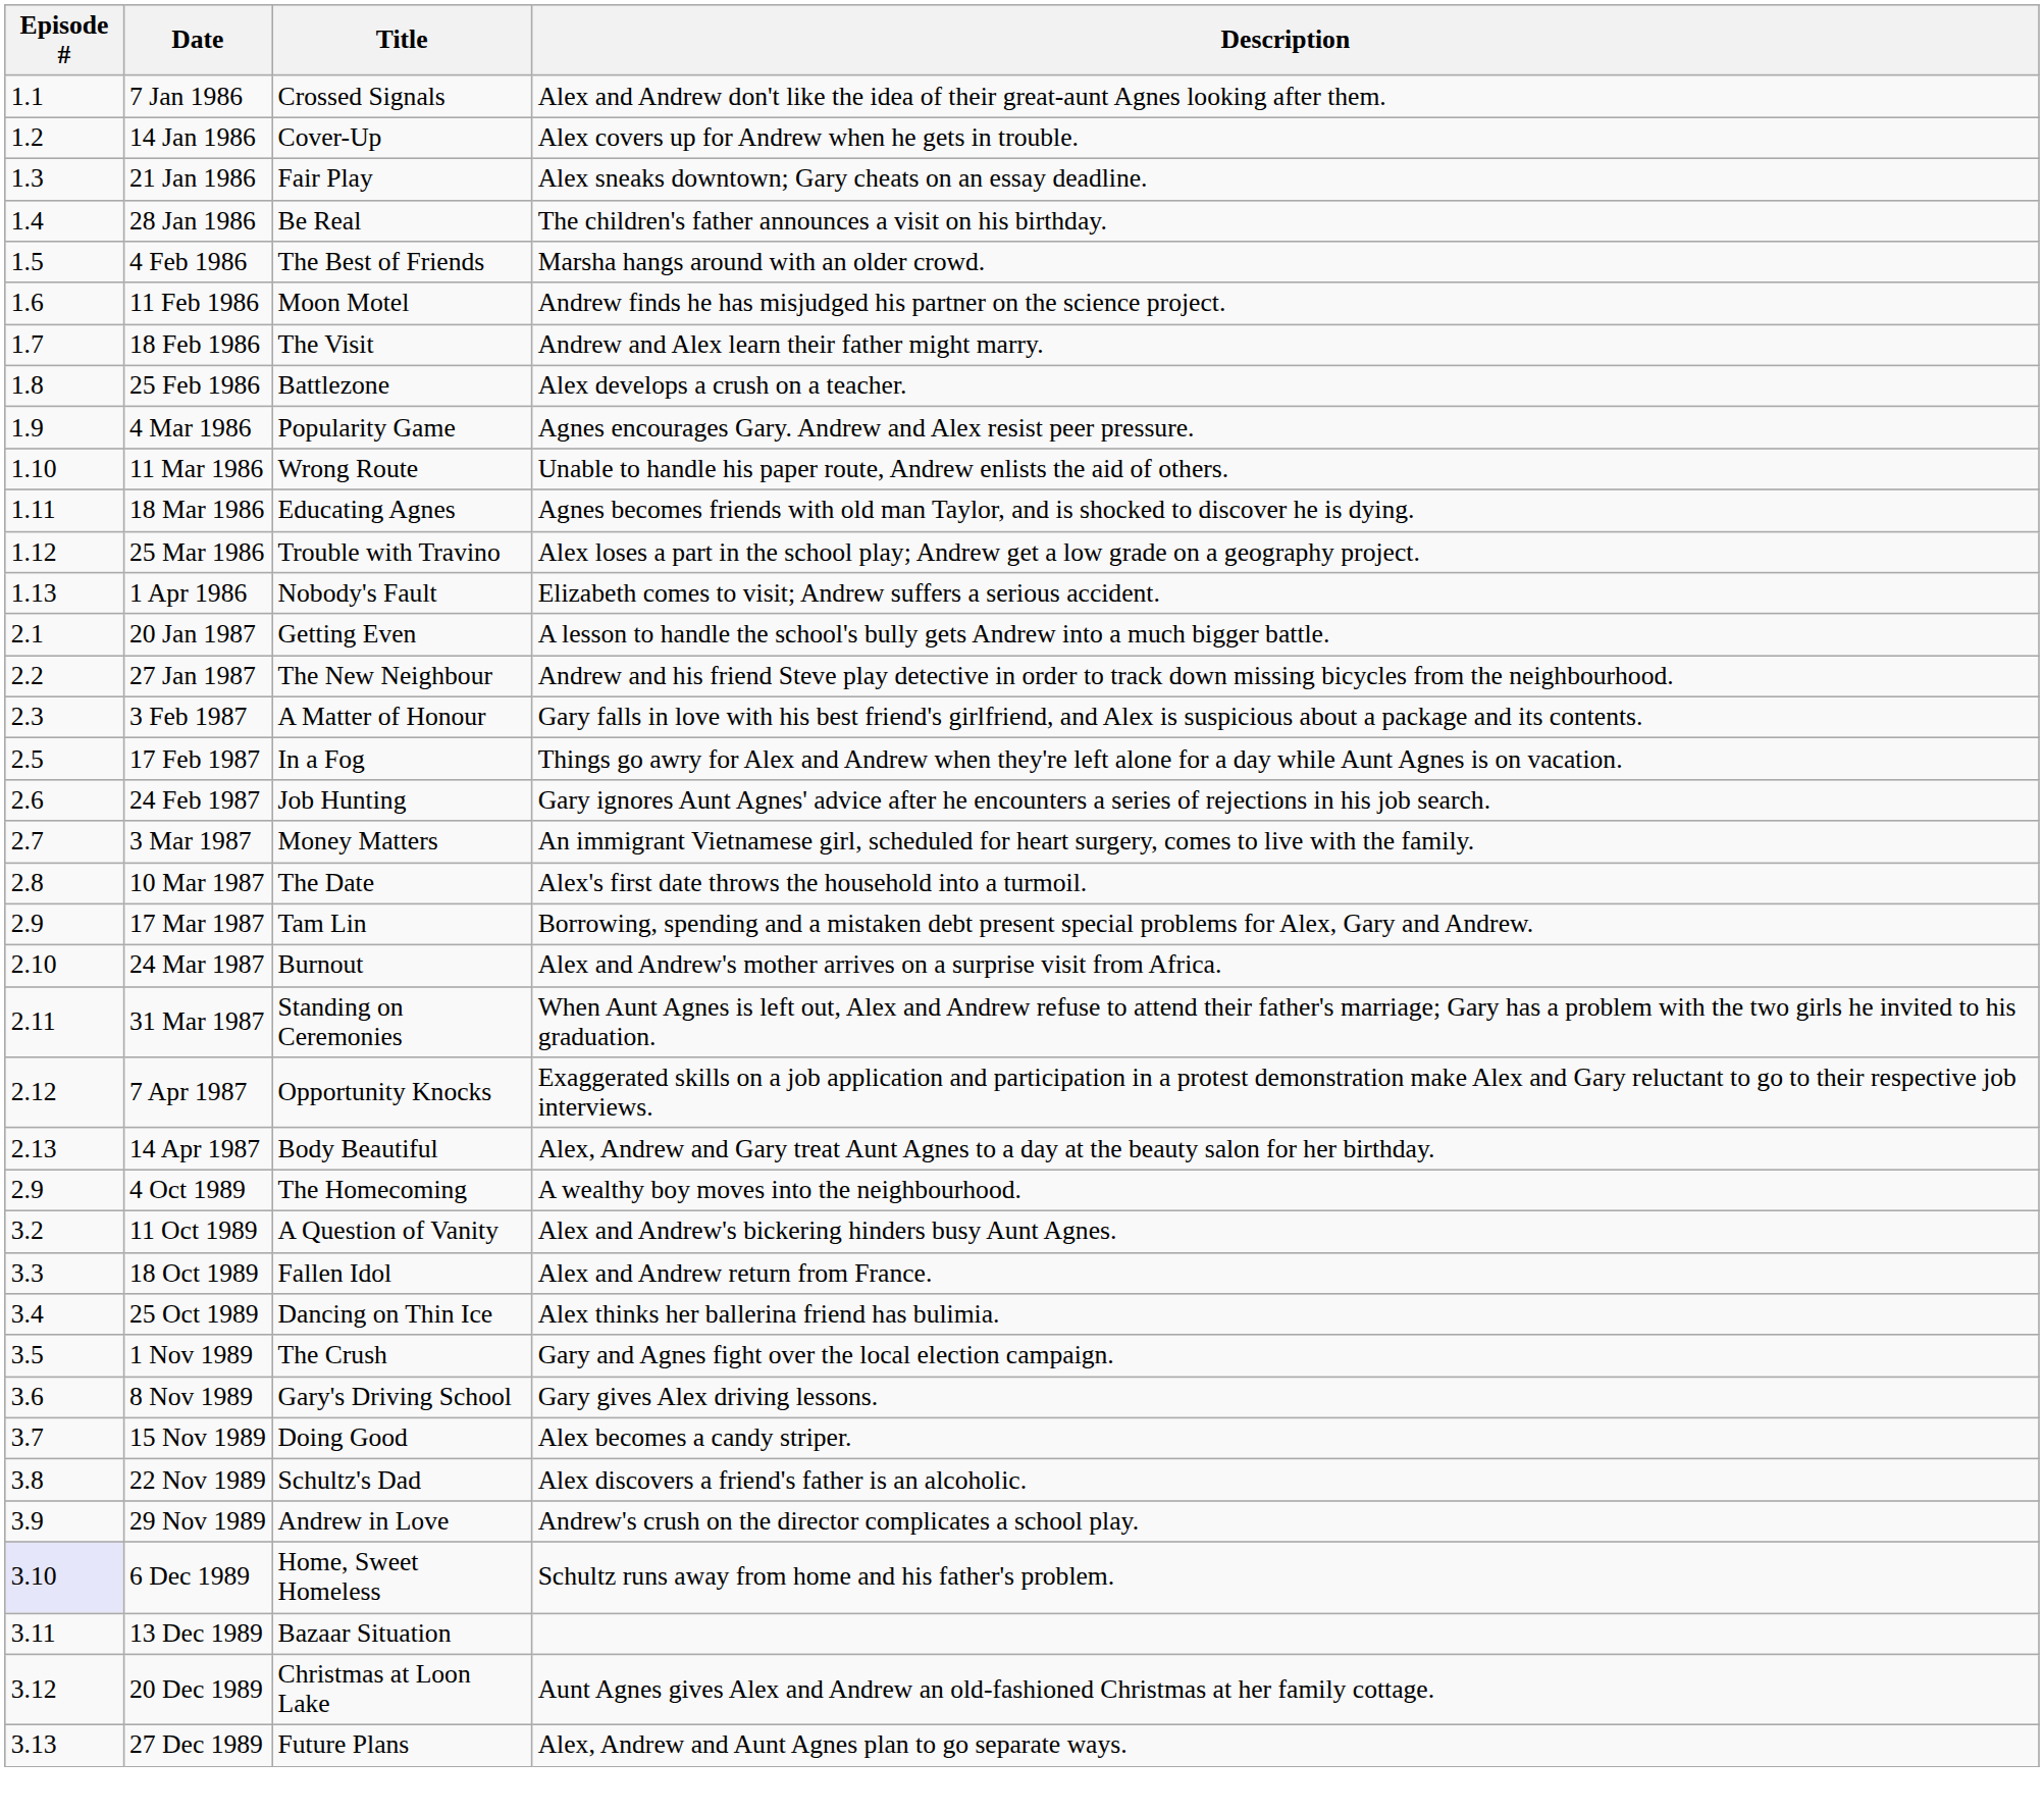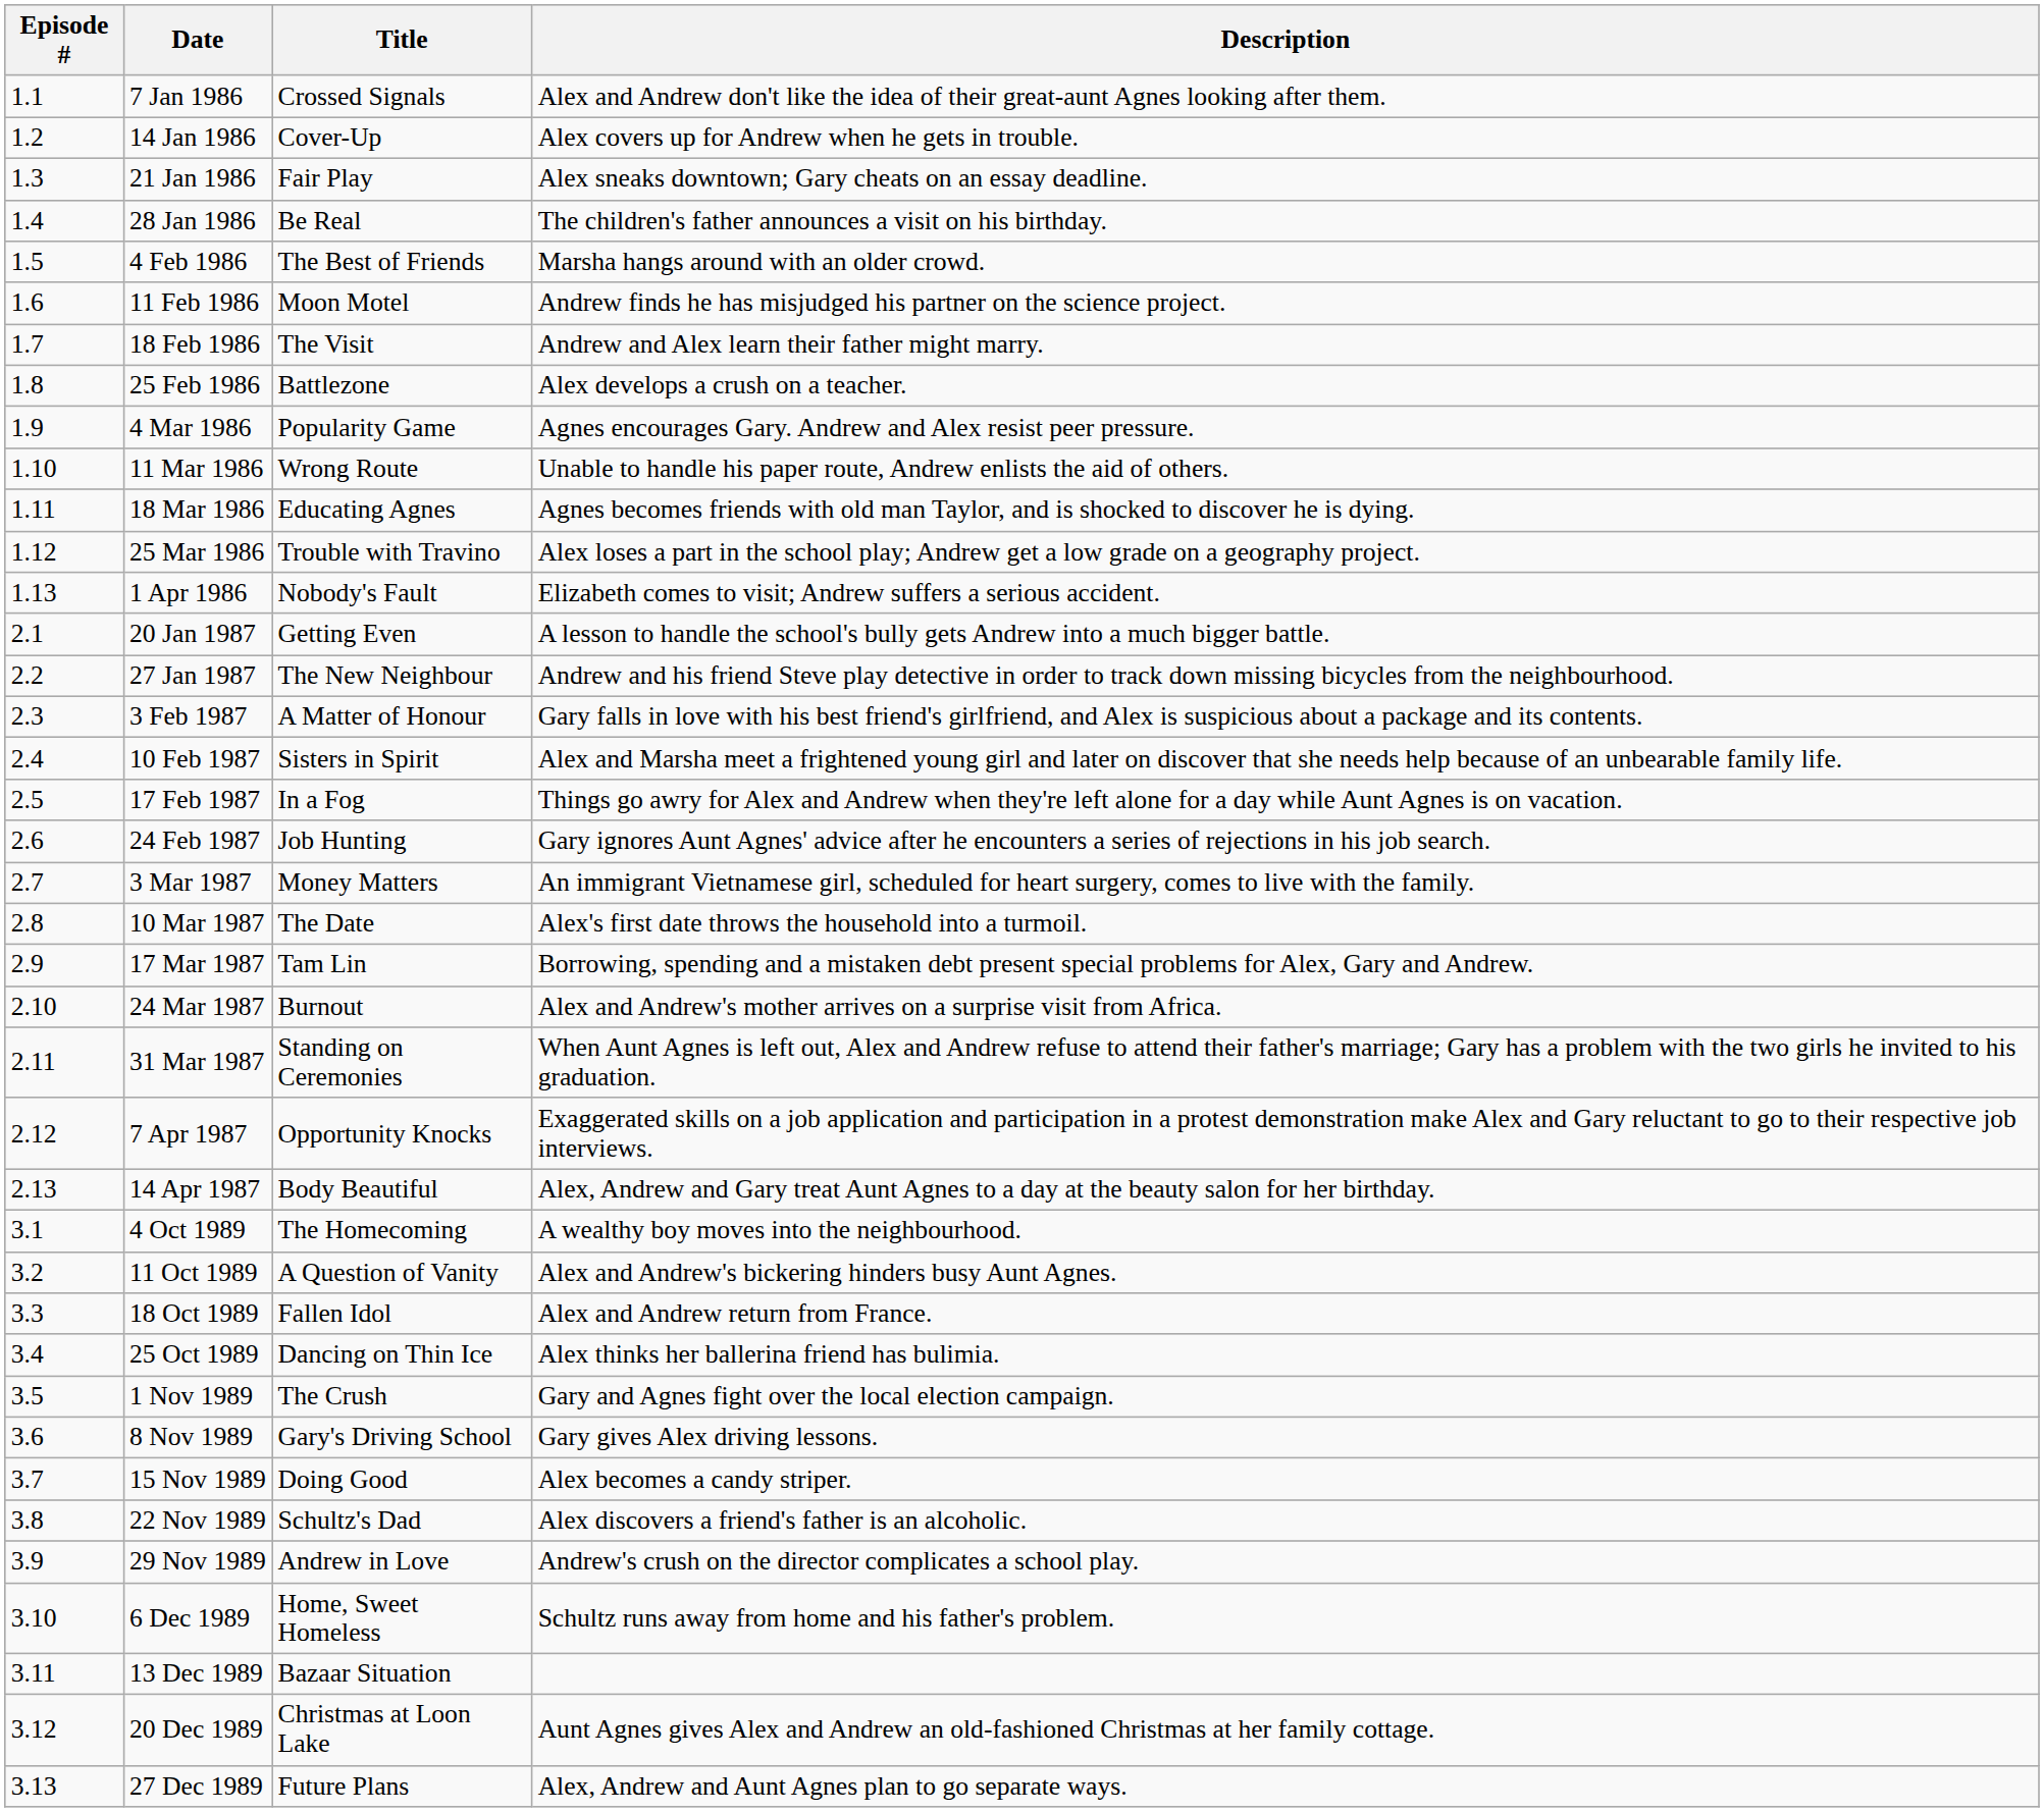 <table class="wikitable plainrowheaders" style="text-align:left; width:auto">
 <tr>
 <th scope="col" rowspan="1">Episode #</th>
 <th scope="col" rowspan="1">Date</th>
 <th scope="col" rowspan="1">Title</th>
 <th scope="col" rowspan="1">Description</th>
 </tr>
 <tr>
 <td>1.1</td>
 <td style="white-space: nowrap;">7 Jan 1986</td>
 <td>Crossed Signals</td>
 <td>Alex and Andrew don't like the idea of their great-aunt Agnes looking after them.</td>
 </tr>
 <tr>
 <td>1.2</td>
 <td style="white-space: nowrap;">14 Jan 1986</td>
 <td>Cover-Up</td>
 <td>Alex covers up for Andrew when he gets in trouble.</td>
 </tr>
 <tr>
 <td>1.3</td>
 <td style="white-space: nowrap;">21 Jan 1986</td>
 <td>Fair Play</td>
 <td>Alex sneaks downtown; Gary cheats on an essay deadline.</td>
 </tr>
 <tr>
 <td>1.4</td>
 <td style="white-space: nowrap;">28 Jan 1986</td>
 <td>Be Real</td>
 <td>The children's father announces a visit on his birthday.</td>
 </tr>
 <tr>
 <td>1.5</td>
 <td style="white-space: nowrap;">4 Feb 1986</td>
 <td>The Best of Friends</td>
 <td>Marsha hangs around with an older crowd.</td>
 </tr>
 <tr>
 <td>1.6</td>
 <td style="white-space: nowrap;">11 Feb 1986</td>
 <td>Moon Motel</td>
 <td>Andrew finds he has misjudged his partner on the science project.</td>
 </tr>
 <tr>
 <td>1.7</td>
 <td style="white-space: nowrap;">18 Feb 1986</td>
 <td>The Visit</td>
 <td>Andrew and Alex learn their father might marry.</td>
 </tr>
 <tr>
 <td>1.8</td>
 <td style="white-space: nowrap;">25 Feb 1986</td>
 <td>Battlezone</td>
 <td>Alex develops a crush on a teacher.</td>
 </tr>
 <tr>
 <td>1.9</td>
 <td style="white-space: nowrap;">4 Mar 1986</td>
 <td>Popularity Game</td>
 <td>Agnes encourages Gary. Andrew and Alex resist peer pressure.</td>
 </tr>
 <tr>
 <td>1.10</td>
 <td style="white-space: nowrap;">11 Mar 1986</td>
 <td>Wrong Route</td>
 <td>Unable to handle his paper route, Andrew enlists the aid of others.</td>
 </tr>
 <tr>
 <td>1.11</td>
 <td style="white-space: nowrap;">18 Mar 1986</td>
 <td>Educating Agnes</td>
 <td>Agnes becomes friends with old man Taylor, and is shocked to discover he is dying.</td>
 </tr>
 <tr>
 <td>1.12</td>
 <td style="white-space: nowrap;">25 Mar 1986</td>
 <td>Trouble with Travino</td>
 <td>Alex loses a part in the school play; Andrew get a low grade on a geography project.</td>
 </tr>
 <tr>
 <td style="white-space: nowrap;">1.13</td>
 <td>1 Apr 1986</td>
 <td>Nobody's Fault</td>
 <td>Elizabeth comes to visit; Andrew suffers a serious accident.</td>
 </tr>
 <tr>
 <td>2.1</td>
 <td style="white-space: nowrap;">20 Jan 1987</td>
 <td>Getting Even</td>
 <td>A lesson to handle the school's bully gets Andrew into a much bigger battle.</td>
 </tr>
 <tr>
 <td>2.2</td>
 <td style="white-space: nowrap;">27 Jan 1987</td>
 <td>The New Neighbour</td>
 <td>Andrew and his friend Steve play detective in order to track down missing bicycles from the neighbourhood.</td>
 </tr>
 <tr>
 <td>2.3</td>
 <td style="white-space: nowrap;">3 Feb 1987</td>
 <td>A Matter of Honour</td>
 <td>Gary falls in love with his best friend's girlfriend, and Alex is suspicious about a package and its contents.</td>
 </tr>
 <tr>
+<td>2.4</td>
+<td style="white-space: nowrap;">10 Feb 1987</td>
+<td>Sisters in Spirit</td>
+<td>Alex and Marsha meet a frightened young girl and later on discover that she needs help because of an unbearable family life.</td>
+</tr>
+<tr>
 <td>2.5</td>
 <td style="white-space: nowrap;">17 Feb 1987</td>
 <td>In a Fog</td>
 <td>Things go awry for Alex and Andrew when they're left alone for a day while Aunt Agnes is on vacation.</td>
 </tr>
 <tr>
 <td>2.6</td>
 <td style="white-space: nowrap;">24 Feb 1987</td>
 <td>Job Hunting</td>
 <td>Gary ignores Aunt Agnes' advice after he encounters a series of rejections in his job search.</td>
 </tr>
 <tr>
 <td>2.7</td>
 <td style="white-space: nowrap;">3 Mar 1987</td>
 <td>Money Matters</td>
 <td>An immigrant Vietnamese girl, scheduled for heart surgery, comes to live with the family.</td>
 </tr>
 <tr>
 <td>2.8</td>
 <td style="white-space: nowrap;">10 Mar 1987</td>
 <td>The Date</td>
 <td>Alex's first date throws the household into a turmoil.</td>
 </tr>
 <tr>
 <td>2.9</td>
 <td style="white-space: nowrap;">17 Mar 1987</td>
 <td>Tam Lin</td>
 <td>Borrowing, spending and a mistaken debt present special problems for Alex, Gary and Andrew.</td>
 </tr>
 <tr>
 <td>2.10</td>
 <td style="white-space: nowrap;">24 Mar 1987</td>
 <td>Burnout</td>
 <td>Alex and Andrew's mother arrives on a surprise visit from Africa.</td>
 </tr>
 <tr>
 <td>2.11</td>
 <td style="white-space: nowrap;">31 Mar 1987</td>
 <td>Standing on Ceremonies</td>
 <td>When Aunt Agnes is left out, Alex and Andrew refuse to attend their father's marriage; Gary has a problem with the two girls he invited to his graduation.</td>
 </tr>
 <tr>
 <td>2.12</td>
 <td style="white-space: nowrap;">7 Apr 1987</td>
 <td>Opportunity Knocks</td>
 <td>Exaggerated skills on a job application and participation in a protest demonstration make Alex and Gary reluctant to go to their respective job interviews.</td>
 </tr>
 <tr>
 <td>2.13</td>
 <td style="white-space: nowrap;">14 Apr 1987</td>
 <td>Body Beautiful</td>
 <td>Alex, Andrew and Gary treat Aunt Agnes to a day at the beauty salon for her birthday.</td>
 </tr>
 <tr>
-<td>2.9</td>
+<td>3.1</td>
 <td style="white-space: nowrap;">4 Oct 1989</td>
 <td>The Homecoming</td>
 <td>A wealthy boy moves into the neighbourhood.</td>
 </tr>
 <tr>
 <td>3.2</td>
 <td style="white-space: nowrap;">11 Oct 1989</td>
 <td>A Question of Vanity</td>
 <td>Alex and Andrew's bickering hinders busy Aunt Agnes.</td>
 </tr>
 <tr>
 <td>3.3</td>
 <td style="white-space: nowrap;">18 Oct 1989</td>
 <td>Fallen Idol</td>
 <td>Alex and Andrew return from France.</td>
 </tr>
 <tr>
 <td>3.4</td>
 <td style="white-space: nowrap;">25 Oct 1989</td>
 <td>Dancing on Thin Ice</td>
 <td>Alex thinks her ballerina friend has bulimia.</td>
 </tr>
 <tr>
 <td>3.5</td>
 <td style="white-space: nowrap;">1 Nov 1989</td>
 <td>The Crush</td>
 <td>Gary and Agnes fight over the local election campaign.</td>
 </tr>
 <tr>
 <td>3.6</td>
 <td style="white-space: nowrap;">8 Nov 1989</td>
 <td>Gary's Driving School</td>
 <td>Gary gives Alex driving lessons.</td>
 </tr>
 <tr>
 <td>3.7</td>
 <td style="white-space: nowrap;">15 Nov 1989</td>
 <td>Doing Good</td>
 <td>Alex becomes a candy striper.</td>
 </tr>
 <tr>
 <td>3.8</td>
 <td style="white-space: nowrap;">22 Nov 1989</td>
 <td>Schultz's Dad</td>
 <td>Alex discovers a friend's father is an alcoholic.</td>
 </tr>
 <tr>
 <td>3.9</td>
 <td style="white-space: nowrap;">29 Nov 1989</td>
 <td>Andrew in Love</td>
 <td>Andrew's crush on the director complicates a school play.</td>
 </tr>
 <tr>
-<td style="background: lavender;">3.10</td>
+<td>3.10</td>
 <td style="white-space: nowrap;">6 Dec 1989</td>
 <td>Home, Sweet Homeless</td>
 <td>Schultz runs away from home and his father's problem.</td>
 </tr>
 <tr>
 <td>3.11</td>
 <td style="white-space: nowrap;">13 Dec 1989</td>
 <td>Bazaar Situation</td>
 <td></td>
 </tr>
 <tr>
 <td>3.12</td>
 <td style="white-space: nowrap;">20 Dec 1989</td>
 <td>Christmas at Loon Lake</td>
 <td>Aunt Agnes gives Alex and Andrew an old-fashioned Christmas at her family cottage.</td>
 </tr>
 <tr>
 <td>3.13</td>
 <td style="white-space: nowrap;">27 Dec 1989</td>
 <td>Future Plans</td>
 <td>Alex, Andrew and Aunt Agnes plan to go separate ways.</td>
 </tr>
 </table>
